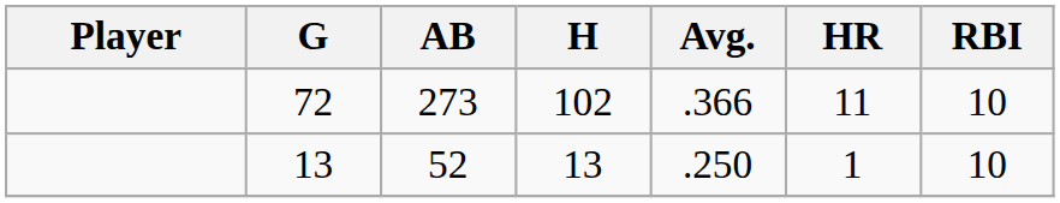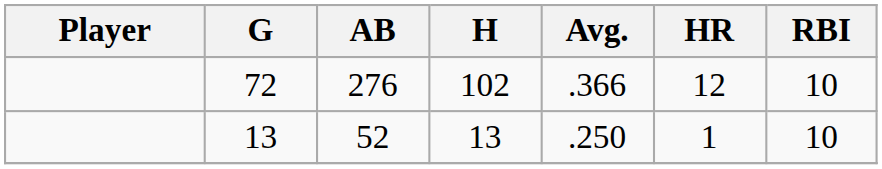 <table class="wikitable sortable">
 <tr>
 <th bgcolor="#DDDDFF" width="16%">Player</th>
 <th bgcolor="#DDDDFF" width="9%">G</th>
 <th bgcolor="#DDDDFF" width="9%">AB</th>
 <th bgcolor="#DDDDFF" width="9%">H</th>
 <th bgcolor="#DDDDFF" width="9%">Avg.</th>
 <th bgcolor="#DDDDFF" width="9%">HR</th>
 <th bgcolor="#DDDDFF" width="9%">RBI</th>
 </tr>
 <tr align="center">
 <td></td>
 <td>72</td>
-<td>273</td>
+<td>276</td>
 <td>102</td>
 <td>.366</td>
-<td>11</td>
+<td>12</td>
 <td>10</td>
 </tr>
 <tr align="center">
 <td></td>
 <td>13</td>
 <td>52</td>
 <td>13</td>
 <td>.250</td>
 <td>1</td>
 <td>10</td>
 </tr>
 <tr align="center">
 </tr>
 </table>
